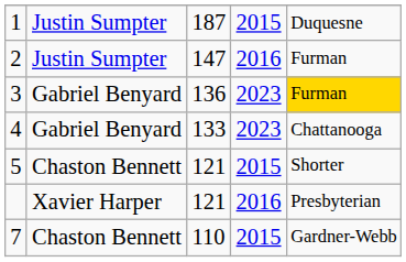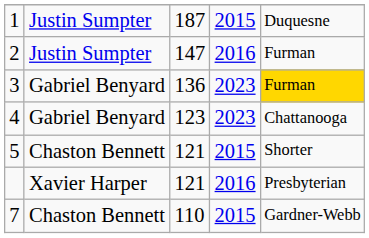 <table class="wikitable">
 <tr>
 </tr>
 <tr>
 <td>1</td>
 <td><a href='#'>Justin Sumpter</a></td>
 <td>187</td>
 <td><a href='#'>2015</a></td>
 <td style="font-size:80%;">Duquesne</td>
 </tr>
 <tr>
 <td>2</td>
 <td><a href='#'>Justin Sumpter</a></td>
 <td>147</td>
 <td><a href='#'>2016</a></td>
 <td style="font-size:80%;">Furman</td>
 </tr>
 <tr>
 <td>3</td>
 <td>Gabriel Benyard</td>
 <td>136</td>
 <td><a href='#'>2023</a></td>
 <td style="background: gold; font-size:80%;">Furman</td>
 </tr>
 <tr>
 <td>4</td>
 <td>Gabriel Benyard</td>
-<td>133</td>
+<td>123</td>
 <td><a href='#'>2023</a></td>
 <td style="font-size:80%;">Chattanooga</td>
 </tr>
 <tr>
 <td>5</td>
 <td>Chaston Bennett</td>
 <td>121</td>
 <td><a href='#'>2015</a></td>
 <td style="font-size:80%;">Shorter</td>
 </tr>
 <tr>
 <td></td>
 <td>Xavier Harper</td>
 <td>121</td>
 <td><a href='#'>2016</a></td>
 <td style="font-size:80%;">Presbyterian</td>
 </tr>
 <tr>
 <td>7</td>
 <td>Chaston Bennett</td>
 <td>110</td>
 <td><a href='#'>2015</a></td>
 <td style="font-size:80%;">Gardner-Webb</td>
 </tr>
 </table>
